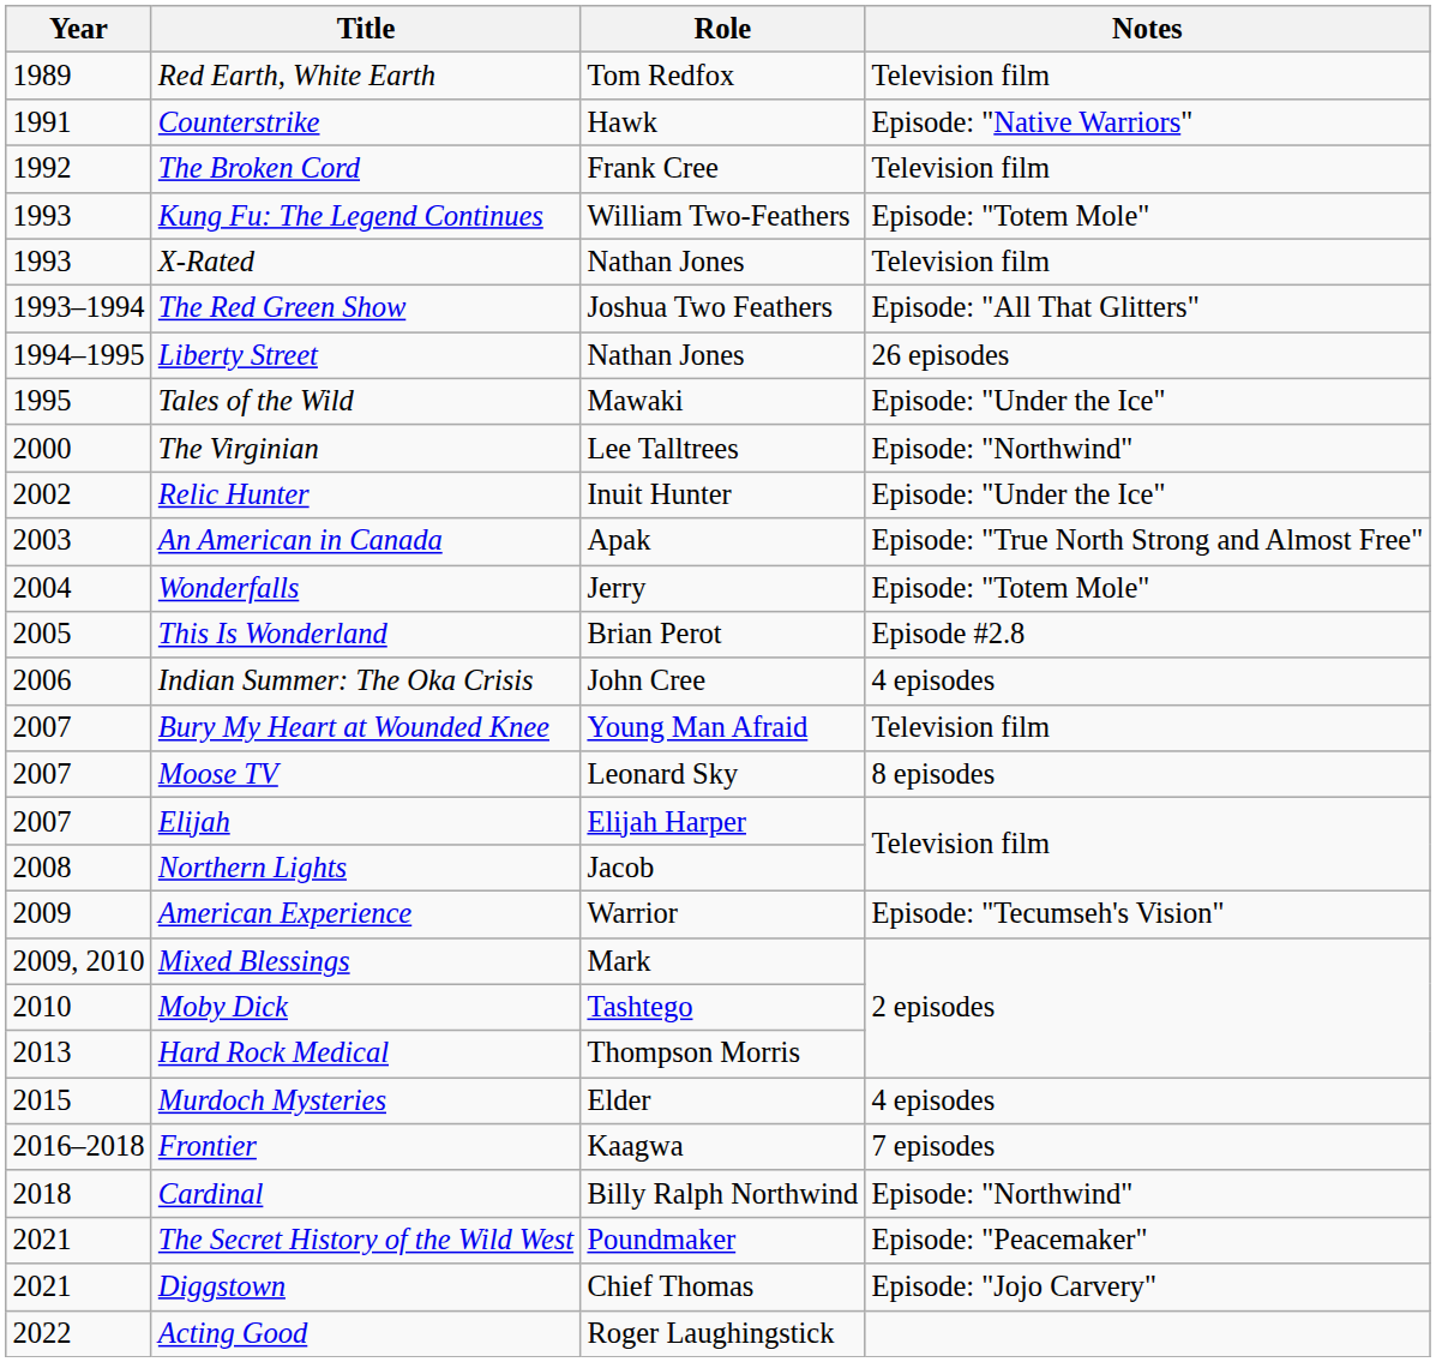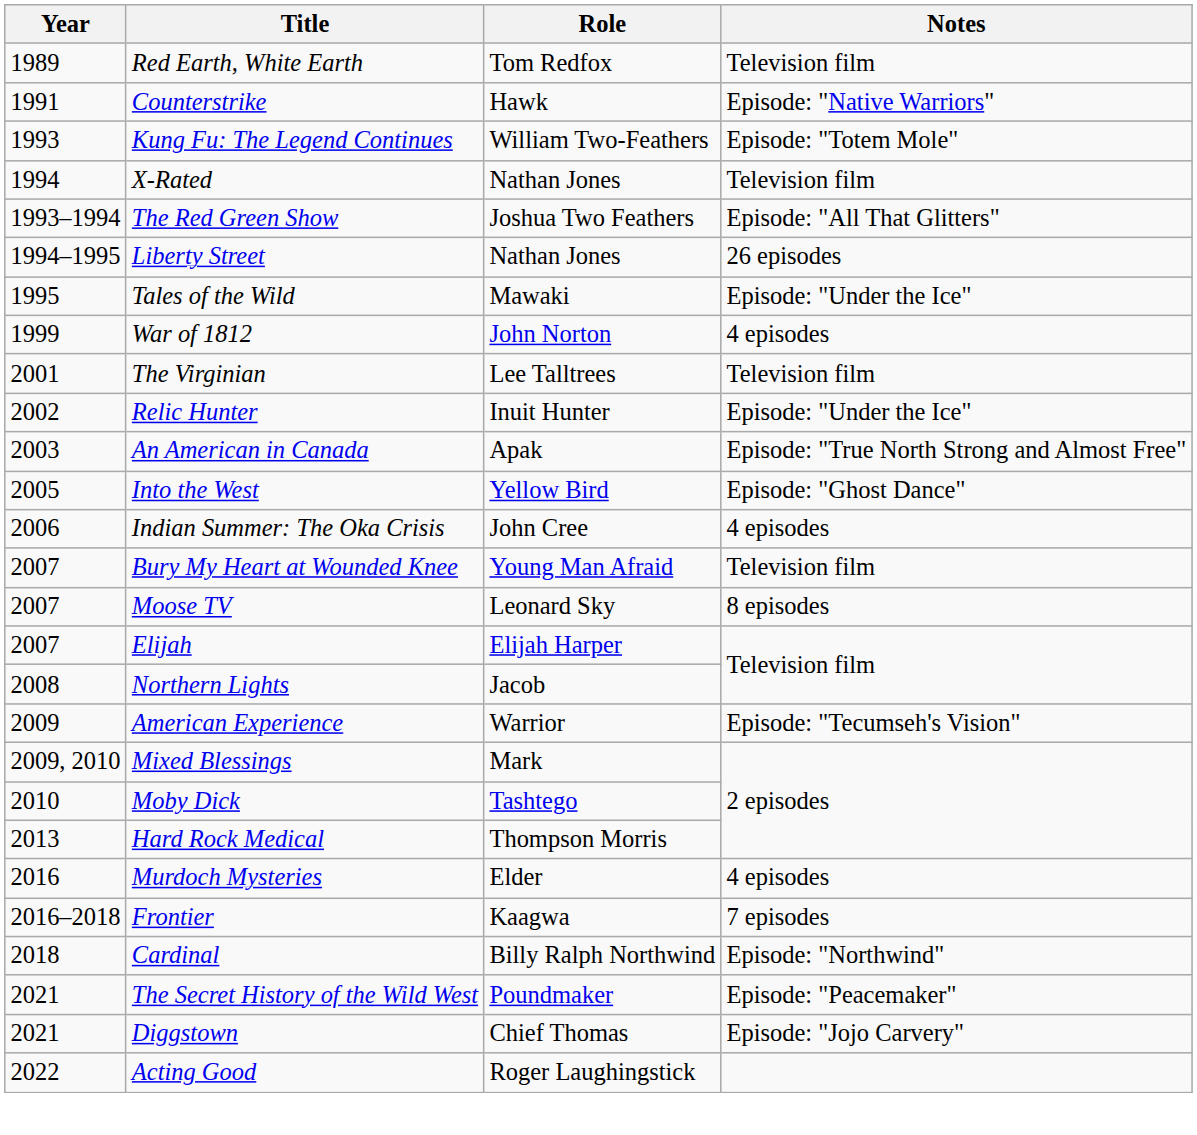 <table class="wikitable sortable">
 <tr>
 <th>Year</th>
 <th>Title</th>
 <th>Role</th>
 <th class="unsortable">Notes</th>
 </tr>
 <tr>
 <td>1989</td>
 <td><em>Red Earth, White Earth</em></td>
 <td>Tom Redfox</td>
 <td>Television film</td>
 </tr>
 <tr>
 <td>1991</td>
 <td><a href='#'><em>Counterstrike</em></a></td>
 <td>Hawk</td>
 <td>Episode: "<a href='#'>Native Warriors</a>"</td>
 </tr>
 <tr>
-<td>1992</td>
-<td data-sort-value="Broken Cord, The"><em><a href='#'>The Broken Cord</a></em></td>
-<td>Frank Cree</td>
-<td>Television film</td>
-</tr>
-<tr>
 <td>1993</td>
 <td><em><a href='#'>Kung Fu: The Legend Continues</a></em></td>
 <td>William Two-Feathers</td>
 <td>Episode: "Totem Mole"</td>
 </tr>
 <tr>
-<td>1993</td>
+<td>1994</td>
 <td><em>X-Rated</em></td>
 <td>Nathan Jones</td>
 <td>Television film</td>
 </tr>
 <tr>
 <td>1993–1994</td>
 <td data-sort-value="Red Green Show, The"><em><a href='#'>The Red Green Show</a></em></td>
 <td>Joshua Two Feathers</td>
 <td>Episode: "All That Glitters"</td>
 </tr>
 <tr>
 <td>1994–1995</td>
 <td><a href='#'><em>Liberty Street</em></a></td>
 <td>Nathan Jones</td>
 <td>26 episodes</td>
 </tr>
 <tr>
 <td>1995</td>
 <td><em>Tales of the Wild</em></td>
 <td>Mawaki</td>
 <td>Episode: "Under the Ice"</td>
 </tr>
 <tr>
-<td>2000</td>
+<td>1999</td>
+<td><em>War of 1812</em></td>
+<td><a href='#'>John Norton</a></td>
+<td>4 episodes</td>
+</tr>
+<tr>
+<td>2001</td>
 <td data-sort-value="Virginian, The"><em>The Virginian</em></td>
 <td>Lee Talltrees</td>
-<td>Episode: "Northwind"</td>
+<td>Television film</td>
 </tr>
 <tr>
 <td>2002</td>
 <td><em><a href='#'>Relic Hunter</a></em></td>
 <td>Inuit Hunter</td>
 <td>Episode: "Under the Ice"</td>
 </tr>
 <tr>
 <td>2003</td>
 <td><em><a href='#'>An American in Canada</a></em></td>
 <td>Apak</td>
 <td>Episode: "True North Strong and Almost Free"</td>
 </tr>
 <tr>
-<td>2004</td>
-<td><em><a href='#'>Wonderfalls</a></em></td>
-<td>Jerry</td>
-<td>Episode: "Totem Mole"</td>
-</tr>
-<tr>
 <td>2005</td>
-<td><em><a href='#'>This Is Wonderland</a></em></td>
-<td>Brian Perot</td>
-<td>Episode #2.8</td>
+<td><a href='#'><em>Into the West</em></a></td>
+<td><a href='#'>Yellow Bird</a></td>
+<td>Episode: "Ghost Dance"</td>
 </tr>
 <tr>
 <td>2006</td>
 <td><em>Indian Summer: The Oka Crisis</em></td>
 <td>John Cree</td>
 <td>4 episodes</td>
 </tr>
 <tr>
 <td>2007</td>
 <td><a href='#'><em>Bury My Heart at Wounded Knee</em></a></td>
 <td><a href='#'>Young Man Afraid</a></td>
 <td>Television film</td>
 </tr>
 <tr>
 <td>2007</td>
 <td><em><a href='#'>Moose TV</a></em></td>
 <td>Leonard Sky</td>
 <td>8 episodes</td>
 </tr>
 <tr>
 <td>2007</td>
 <td><em><a href='#'>Elijah</a></em></td>
 <td><a href='#'>Elijah Harper</a></td>
 <td rowspan="2">Television film</td>
 </tr>
 <tr>
 <td>2008</td>
 <td><a href='#'><em>Northern Lights</em></a></td>
 <td>Jacob</td>
 </tr>
 <tr>
 <td>2009</td>
 <td><em><a href='#'>American Experience</a></em></td>
 <td>Warrior</td>
 <td>Episode: "Tecumseh's Vision"</td>
 </tr>
 <tr>
 <td>2009, 2010</td>
 <td><a href='#'><em>Mixed Blessings</em></a></td>
 <td>Mark</td>
 <td rowspan="3">2 episodes</td>
 </tr>
 <tr>
 <td>2010</td>
 <td><a href='#'><em>Moby Dick</em></a></td>
 <td><a href='#'>Tashtego</a></td>
 </tr>
 <tr>
 <td>2013</td>
 <td><em><a href='#'>Hard Rock Medical</a></em></td>
 <td>Thompson Morris</td>
 </tr>
 <tr>
-<td>2015</td>
+<td>2016</td>
 <td><em><a href='#'>Murdoch Mysteries</a></em></td>
 <td>Elder</td>
 <td>4 episodes</td>
 </tr>
 <tr>
 <td>2016–2018</td>
 <td><a href='#'><em>Frontier</em></a></td>
 <td>Kaagwa</td>
 <td>7 episodes</td>
 </tr>
 <tr>
 <td>2018</td>
 <td><a href='#'><em>Cardinal</em></a></td>
 <td>Billy Ralph Northwind</td>
 <td>Episode: "Northwind"</td>
 </tr>
 <tr>
 <td>2021</td>
 <td data-sort-value="Secret History of: The Wild West, The"><em><a href='#'>The Secret History of the Wild West</a></em></td>
 <td><a href='#'>Poundmaker</a></td>
 <td>Episode: "Peacemaker"</td>
 </tr>
 <tr>
 <td>2021</td>
 <td><a href='#'><em>Diggstown</em></a></td>
 <td>Chief Thomas</td>
 <td>Episode: "Jojo Carvery"</td>
 </tr>
 <tr>
 <td>2022</td>
 <td><em><a href='#'>Acting Good</a></em></td>
 <td>Roger Laughingstick</td>
 <td></td>
 </tr>
 </table>
